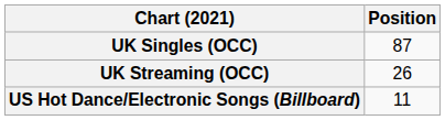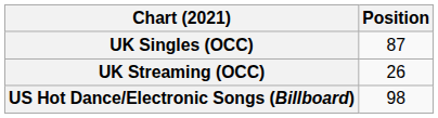 <table class="wikitable sortable plainrowheaders" style="text-align:center">
 <tr>
 <th scope="col">Chart (2021)</th>
 <th scope="col">Position</th>
 </tr>
 <tr>
 <th scope="row">UK Singles (OCC)</th>
 <td>87</td>
 </tr>
 <tr>
 <th scope="row">UK Streaming (OCC)</th>
 <td>26</td>
 </tr>
 <tr>
 <th scope="row">US Hot Dance/Electronic Songs (<em>Billboard</em>)</th>
-<td>11</td>
+<td>98</td>
 </tr>
 </table>
